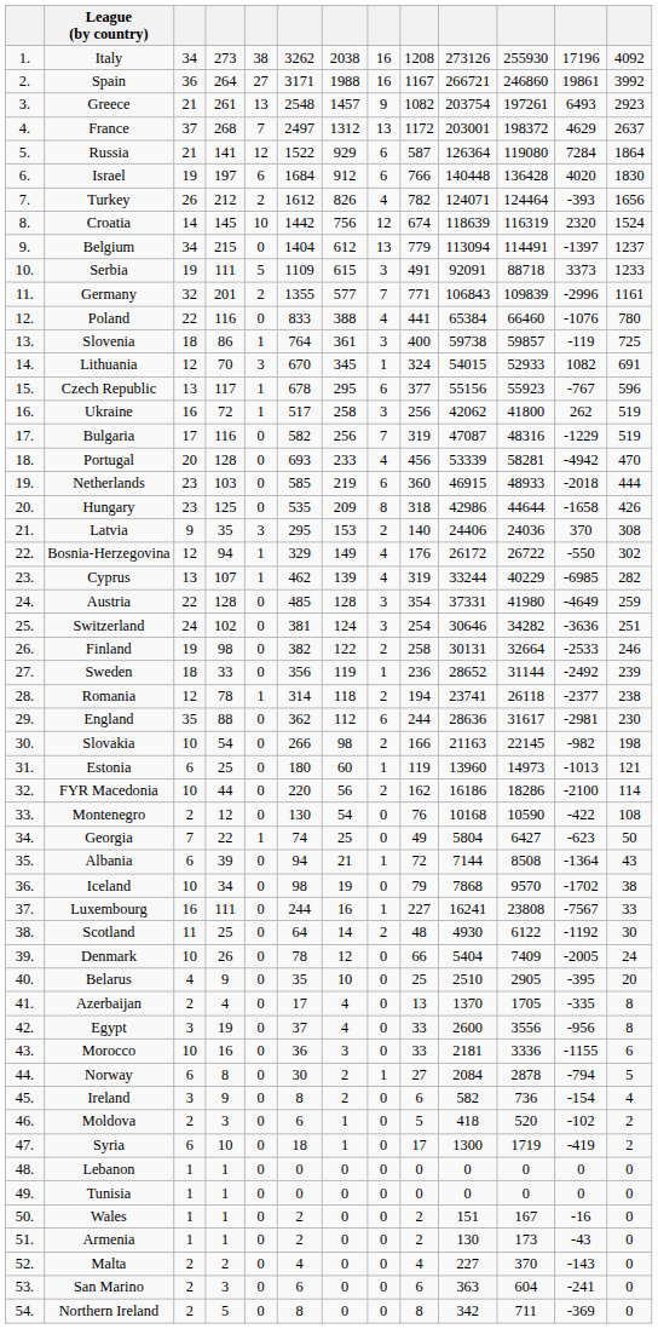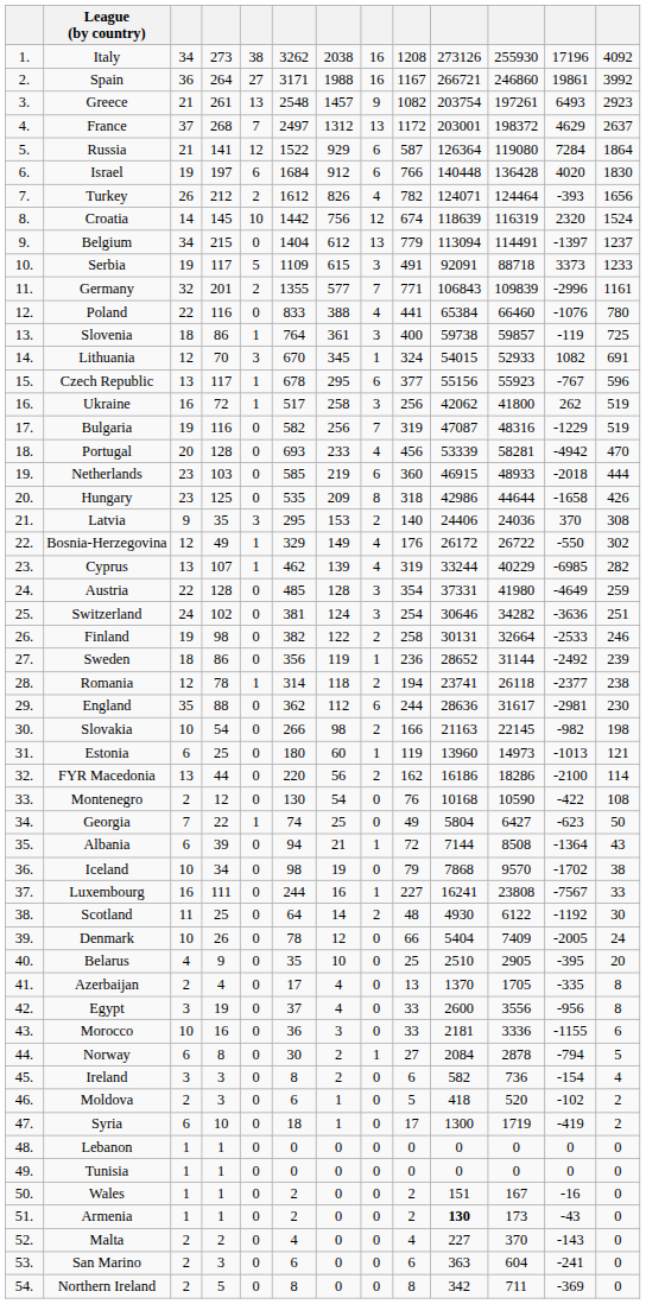 <table class="wikitable sortable" style="text-align:center">
 <tr>
 <th width="6%"></th>
 <th width="20%">League<br>(by country)</th>
 <th width="5%"></th>
 <th width="6%"></th>
 <th width="5%"></th>
 <th width="7%"></th>
 <th width="7%"></th>
 <th width="5%"></th>
 <th width="6%"></th>
 <th width="9%"></th>
 <th width="9%"></th>
 <th width="8%"></th>
 <th width="8%"></th>
 </tr>
 <tr>
 <td>1.</td>
 <td>Italy</td>
 <td>34</td>
 <td>273</td>
 <td>38</td>
 <td>3262</td>
 <td>2038</td>
 <td>16</td>
 <td>1208</td>
 <td>273126</td>
 <td>255930</td>
 <td>17196</td>
 <td>4092</td>
 </tr>
 <tr>
 <td>2.</td>
 <td>Spain</td>
 <td>36</td>
 <td>264</td>
 <td>27</td>
 <td>3171</td>
 <td>1988</td>
 <td>16</td>
 <td>1167</td>
 <td>266721</td>
 <td>246860</td>
 <td>19861</td>
 <td>3992</td>
 </tr>
 <tr>
 <td>3.</td>
 <td>Greece</td>
 <td>21</td>
 <td>261</td>
 <td>13</td>
 <td>2548</td>
 <td>1457</td>
 <td>9</td>
 <td>1082</td>
 <td>203754</td>
 <td>197261</td>
 <td>6493</td>
 <td>2923</td>
 </tr>
 <tr>
 <td>4.</td>
 <td>France</td>
 <td>37</td>
 <td>268</td>
 <td>7</td>
 <td>2497</td>
 <td>1312</td>
 <td>13</td>
 <td>1172</td>
 <td>203001</td>
 <td>198372</td>
 <td>4629</td>
 <td>2637</td>
 </tr>
 <tr>
 <td>5.</td>
 <td>Russia</td>
 <td>21</td>
 <td>141</td>
 <td>12</td>
 <td>1522</td>
 <td>929</td>
 <td>6</td>
 <td>587</td>
 <td>126364</td>
 <td>119080</td>
 <td>7284</td>
 <td>1864</td>
 </tr>
 <tr>
 <td>6.</td>
 <td>Israel</td>
 <td>19</td>
 <td>197</td>
 <td>6</td>
 <td>1684</td>
 <td>912</td>
 <td>6</td>
 <td>766</td>
 <td>140448</td>
 <td>136428</td>
 <td>4020</td>
 <td>1830</td>
 </tr>
 <tr>
 <td>7.</td>
 <td>Turkey</td>
 <td>26</td>
 <td>212</td>
 <td>2</td>
 <td>1612</td>
 <td>826</td>
 <td>4</td>
 <td>782</td>
 <td>124071</td>
 <td>124464</td>
 <td>-393</td>
 <td>1656</td>
 </tr>
 <tr>
 <td>8.</td>
 <td>Croatia</td>
 <td>14</td>
 <td>145</td>
 <td>10</td>
 <td>1442</td>
 <td>756</td>
 <td>12</td>
 <td>674</td>
 <td>118639</td>
 <td>116319</td>
 <td>2320</td>
 <td>1524</td>
 </tr>
 <tr>
 <td>9.</td>
 <td>Belgium</td>
 <td>34</td>
 <td>215</td>
 <td>0</td>
 <td>1404</td>
 <td>612</td>
 <td>13</td>
 <td>779</td>
 <td>113094</td>
 <td>114491</td>
 <td>-1397</td>
 <td>1237</td>
 </tr>
 <tr>
 <td>10.</td>
 <td>Serbia</td>
 <td>19</td>
-<td>111</td>
+<td>117</td>
 <td>5</td>
 <td>1109</td>
 <td>615</td>
 <td>3</td>
 <td>491</td>
 <td>92091</td>
 <td>88718</td>
 <td>3373</td>
 <td>1233</td>
 </tr>
 <tr>
 <td>11.</td>
 <td>Germany</td>
 <td>32</td>
 <td>201</td>
 <td>2</td>
 <td>1355</td>
 <td>577</td>
 <td>7</td>
 <td>771</td>
 <td>106843</td>
 <td>109839</td>
 <td>-2996</td>
 <td>1161</td>
 </tr>
 <tr>
 <td>12.</td>
 <td>Poland</td>
 <td>22</td>
 <td>116</td>
 <td>0</td>
 <td>833</td>
 <td>388</td>
 <td>4</td>
 <td>441</td>
 <td>65384</td>
 <td>66460</td>
 <td>-1076</td>
 <td>780</td>
 </tr>
 <tr>
 <td>13.</td>
 <td>Slovenia</td>
 <td>18</td>
 <td>86</td>
 <td>1</td>
 <td>764</td>
 <td>361</td>
 <td>3</td>
 <td>400</td>
 <td>59738</td>
 <td>59857</td>
 <td>-119</td>
 <td>725</td>
 </tr>
 <tr>
 <td>14.</td>
 <td>Lithuania</td>
 <td>12</td>
 <td>70</td>
 <td>3</td>
 <td>670</td>
 <td>345</td>
 <td>1</td>
 <td>324</td>
 <td>54015</td>
 <td>52933</td>
 <td>1082</td>
 <td>691</td>
 </tr>
 <tr>
 <td>15.</td>
 <td>Czech Republic</td>
 <td>13</td>
 <td>117</td>
 <td>1</td>
 <td>678</td>
 <td>295</td>
 <td>6</td>
 <td>377</td>
 <td>55156</td>
 <td>55923</td>
 <td>-767</td>
 <td>596</td>
 </tr>
 <tr>
 <td>16.</td>
 <td>Ukraine</td>
 <td>16</td>
 <td>72</td>
 <td>1</td>
 <td>517</td>
 <td>258</td>
 <td>3</td>
 <td>256</td>
 <td>42062</td>
 <td>41800</td>
 <td>262</td>
 <td>519</td>
 </tr>
 <tr>
 <td>17.</td>
 <td>Bulgaria</td>
-<td>17</td>
+<td>19</td>
 <td>116</td>
 <td>0</td>
 <td>582</td>
 <td>256</td>
 <td>7</td>
 <td>319</td>
 <td>47087</td>
 <td>48316</td>
 <td>-1229</td>
 <td>519</td>
 </tr>
 <tr>
 <td>18.</td>
 <td>Portugal</td>
 <td>20</td>
 <td>128</td>
 <td>0</td>
 <td>693</td>
 <td>233</td>
 <td>4</td>
 <td>456</td>
 <td>53339</td>
 <td>58281</td>
 <td>-4942</td>
 <td>470</td>
 </tr>
 <tr>
 <td>19.</td>
 <td>Netherlands</td>
 <td>23</td>
 <td>103</td>
 <td>0</td>
 <td>585</td>
 <td>219</td>
 <td>6</td>
 <td>360</td>
 <td>46915</td>
 <td>48933</td>
 <td>-2018</td>
 <td>444</td>
 </tr>
 <tr>
 <td>20.</td>
 <td>Hungary</td>
 <td>23</td>
 <td>125</td>
 <td>0</td>
 <td>535</td>
 <td>209</td>
 <td>8</td>
 <td>318</td>
 <td>42986</td>
 <td>44644</td>
 <td>-1658</td>
 <td>426</td>
 </tr>
 <tr>
 <td>21.</td>
 <td>Latvia</td>
 <td>9</td>
 <td>35</td>
 <td>3</td>
 <td>295</td>
 <td>153</td>
 <td>2</td>
 <td>140</td>
 <td>24406</td>
 <td>24036</td>
 <td>370</td>
 <td>308</td>
 </tr>
 <tr>
 <td>22.</td>
 <td>Bosnia-Herzegovina</td>
 <td>12</td>
-<td>94</td>
+<td>49</td>
 <td>1</td>
 <td>329</td>
 <td>149</td>
 <td>4</td>
 <td>176</td>
 <td>26172</td>
 <td>26722</td>
 <td>-550</td>
 <td>302</td>
 </tr>
 <tr>
 <td>23.</td>
 <td>Cyprus</td>
 <td>13</td>
 <td>107</td>
 <td>1</td>
 <td>462</td>
 <td>139</td>
 <td>4</td>
 <td>319</td>
 <td>33244</td>
 <td>40229</td>
 <td>-6985</td>
 <td>282</td>
 </tr>
 <tr>
 <td>24.</td>
 <td>Austria</td>
 <td>22</td>
 <td>128</td>
 <td>0</td>
 <td>485</td>
 <td>128</td>
 <td>3</td>
 <td>354</td>
 <td>37331</td>
 <td>41980</td>
 <td>-4649</td>
 <td>259</td>
 </tr>
 <tr>
 <td>25.</td>
 <td>Switzerland</td>
 <td>24</td>
 <td>102</td>
 <td>0</td>
 <td>381</td>
 <td>124</td>
 <td>3</td>
 <td>254</td>
 <td>30646</td>
 <td>34282</td>
 <td>-3636</td>
 <td>251</td>
 </tr>
 <tr>
 <td>26.</td>
 <td>Finland</td>
 <td>19</td>
 <td>98</td>
 <td>0</td>
 <td>382</td>
 <td>122</td>
 <td>2</td>
 <td>258</td>
 <td>30131</td>
 <td>32664</td>
 <td>-2533</td>
 <td>246</td>
 </tr>
 <tr>
 <td>27.</td>
 <td>Sweden</td>
 <td>18</td>
-<td>33</td>
+<td>86</td>
 <td>0</td>
 <td>356</td>
 <td>119</td>
 <td>1</td>
 <td>236</td>
 <td>28652</td>
 <td>31144</td>
 <td>-2492</td>
 <td>239</td>
 </tr>
 <tr>
 <td>28.</td>
 <td>Romania</td>
 <td>12</td>
 <td>78</td>
 <td>1</td>
 <td>314</td>
 <td>118</td>
 <td>2</td>
 <td>194</td>
 <td>23741</td>
 <td>26118</td>
 <td>-2377</td>
 <td>238</td>
 </tr>
 <tr>
 <td>29.</td>
 <td>England</td>
 <td>35</td>
 <td>88</td>
 <td>0</td>
 <td>362</td>
 <td>112</td>
 <td>6</td>
 <td>244</td>
 <td>28636</td>
 <td>31617</td>
 <td>-2981</td>
 <td>230</td>
 </tr>
 <tr>
 <td>30.</td>
 <td>Slovakia</td>
 <td>10</td>
 <td>54</td>
 <td>0</td>
 <td>266</td>
 <td>98</td>
 <td>2</td>
 <td>166</td>
 <td>21163</td>
 <td>22145</td>
 <td>-982</td>
 <td>198</td>
 </tr>
 <tr>
 <td>31.</td>
 <td>Estonia</td>
 <td>6</td>
 <td>25</td>
 <td>0</td>
 <td>180</td>
 <td>60</td>
 <td>1</td>
 <td>119</td>
 <td>13960</td>
 <td>14973</td>
 <td>-1013</td>
 <td>121</td>
 </tr>
 <tr>
 <td>32.</td>
 <td>FYR Macedonia</td>
-<td>10</td>
+<td>13</td>
 <td>44</td>
 <td>0</td>
 <td>220</td>
 <td>56</td>
 <td>2</td>
 <td>162</td>
 <td>16186</td>
 <td>18286</td>
 <td>-2100</td>
 <td>114</td>
 </tr>
 <tr>
 <td>33.</td>
 <td>Montenegro</td>
 <td>2</td>
 <td>12</td>
 <td>0</td>
 <td>130</td>
 <td>54</td>
 <td>0</td>
 <td>76</td>
 <td>10168</td>
 <td>10590</td>
 <td>-422</td>
 <td>108</td>
 </tr>
 <tr>
 <td>34.</td>
 <td>Georgia</td>
 <td>7</td>
 <td>22</td>
 <td>1</td>
 <td>74</td>
 <td>25</td>
 <td>0</td>
 <td>49</td>
 <td>5804</td>
 <td>6427</td>
 <td>-623</td>
 <td>50</td>
 </tr>
 <tr>
 <td>35.</td>
 <td>Albania</td>
 <td>6</td>
 <td>39</td>
 <td>0</td>
 <td>94</td>
 <td>21</td>
 <td>1</td>
 <td>72</td>
 <td>7144</td>
 <td>8508</td>
 <td>-1364</td>
 <td>43</td>
 </tr>
 <tr>
 <td>36.</td>
 <td>Iceland</td>
 <td>10</td>
 <td>34</td>
 <td>0</td>
 <td>98</td>
 <td>19</td>
 <td>0</td>
 <td>79</td>
 <td>7868</td>
 <td>9570</td>
 <td>-1702</td>
 <td>38</td>
 </tr>
 <tr>
 <td>37.</td>
 <td>Luxembourg</td>
 <td>16</td>
 <td>111</td>
 <td>0</td>
 <td>244</td>
 <td>16</td>
 <td>1</td>
 <td>227</td>
 <td>16241</td>
 <td>23808</td>
 <td>-7567</td>
 <td>33</td>
 </tr>
 <tr>
 <td>38.</td>
 <td>Scotland</td>
 <td>11</td>
 <td>25</td>
 <td>0</td>
 <td>64</td>
 <td>14</td>
 <td>2</td>
 <td>48</td>
 <td>4930</td>
 <td>6122</td>
 <td>-1192</td>
 <td>30</td>
 </tr>
 <tr>
 <td>39.</td>
 <td>Denmark</td>
 <td>10</td>
 <td>26</td>
 <td>0</td>
 <td>78</td>
 <td>12</td>
 <td>0</td>
 <td>66</td>
 <td>5404</td>
 <td>7409</td>
 <td>-2005</td>
 <td>24</td>
 </tr>
 <tr>
 <td>40.</td>
 <td>Belarus</td>
 <td>4</td>
 <td>9</td>
 <td>0</td>
 <td>35</td>
 <td>10</td>
 <td>0</td>
 <td>25</td>
 <td>2510</td>
 <td>2905</td>
 <td>-395</td>
 <td>20</td>
 </tr>
 <tr>
 <td>41.</td>
 <td>Azerbaijan</td>
 <td>2</td>
 <td>4</td>
 <td>0</td>
 <td>17</td>
 <td>4</td>
 <td>0</td>
 <td>13</td>
 <td>1370</td>
 <td>1705</td>
 <td>-335</td>
 <td>8</td>
 </tr>
 <tr>
 <td>42.</td>
 <td>Egypt</td>
 <td>3</td>
 <td>19</td>
 <td>0</td>
 <td>37</td>
 <td>4</td>
 <td>0</td>
 <td>33</td>
 <td>2600</td>
 <td>3556</td>
 <td>-956</td>
 <td>8</td>
 </tr>
 <tr>
 <td>43.</td>
 <td>Morocco</td>
 <td>10</td>
 <td>16</td>
 <td>0</td>
 <td>36</td>
 <td>3</td>
 <td>0</td>
 <td>33</td>
 <td>2181</td>
 <td>3336</td>
 <td>-1155</td>
 <td>6</td>
 </tr>
 <tr>
 <td>44.</td>
 <td>Norway</td>
 <td>6</td>
 <td>8</td>
 <td>0</td>
 <td>30</td>
 <td>2</td>
 <td>1</td>
 <td>27</td>
 <td>2084</td>
 <td>2878</td>
 <td>-794</td>
 <td>5</td>
 </tr>
 <tr>
 <td>45.</td>
 <td>Ireland</td>
 <td>3</td>
-<td>9</td>
+<td>3</td>
 <td>0</td>
 <td>8</td>
 <td>2</td>
 <td>0</td>
 <td>6</td>
 <td>582</td>
 <td>736</td>
 <td>-154</td>
 <td>4</td>
 </tr>
 <tr>
 <td>46.</td>
 <td>Moldova</td>
 <td>2</td>
 <td>3</td>
 <td>0</td>
 <td>6</td>
 <td>1</td>
 <td>0</td>
 <td>5</td>
 <td>418</td>
 <td>520</td>
 <td>-102</td>
 <td>2</td>
 </tr>
 <tr>
 <td>47.</td>
 <td>Syria</td>
 <td>6</td>
 <td>10</td>
 <td>0</td>
 <td>18</td>
 <td>1</td>
 <td>0</td>
 <td>17</td>
 <td>1300</td>
 <td>1719</td>
 <td>-419</td>
 <td>2</td>
 </tr>
 <tr>
 <td>48.</td>
 <td>Lebanon</td>
 <td>1</td>
 <td>1</td>
 <td>0</td>
 <td>0</td>
 <td>0</td>
 <td>0</td>
 <td>0</td>
 <td>0</td>
 <td>0</td>
 <td>0</td>
 <td>0</td>
 </tr>
 <tr>
 <td>49.</td>
 <td>Tunisia</td>
 <td>1</td>
 <td>1</td>
 <td>0</td>
 <td>0</td>
 <td>0</td>
 <td>0</td>
 <td>0</td>
 <td>0</td>
 <td>0</td>
 <td>0</td>
 <td>0</td>
 </tr>
 <tr>
 <td>50.</td>
 <td>Wales</td>
 <td>1</td>
 <td>1</td>
 <td>0</td>
 <td>2</td>
 <td>0</td>
 <td>0</td>
 <td>2</td>
 <td>151</td>
 <td>167</td>
 <td>-16</td>
 <td>0</td>
 </tr>
 <tr>
 <td>51.</td>
 <td>Armenia</td>
 <td>1</td>
 <td>1</td>
 <td>0</td>
 <td>2</td>
 <td>0</td>
 <td>0</td>
 <td>2</td>
-<td>130</td>
+<td><strong>130</strong></td>
 <td>173</td>
 <td>-43</td>
 <td>0</td>
 </tr>
 <tr>
 <td>52.</td>
 <td>Malta</td>
 <td>2</td>
 <td>2</td>
 <td>0</td>
 <td>4</td>
 <td>0</td>
 <td>0</td>
 <td>4</td>
 <td>227</td>
 <td>370</td>
 <td>-143</td>
 <td>0</td>
 </tr>
 <tr>
 <td>53.</td>
 <td>San Marino</td>
 <td>2</td>
 <td>3</td>
 <td>0</td>
 <td>6</td>
 <td>0</td>
 <td>0</td>
 <td>6</td>
 <td>363</td>
 <td>604</td>
 <td>-241</td>
 <td>0</td>
 </tr>
 <tr>
 <td>54.</td>
 <td>Northern Ireland</td>
 <td>2</td>
 <td>5</td>
 <td>0</td>
 <td>8</td>
 <td>0</td>
 <td>0</td>
 <td>8</td>
 <td>342</td>
 <td>711</td>
 <td>-369</td>
 <td>0</td>
 </tr>
 </table>
